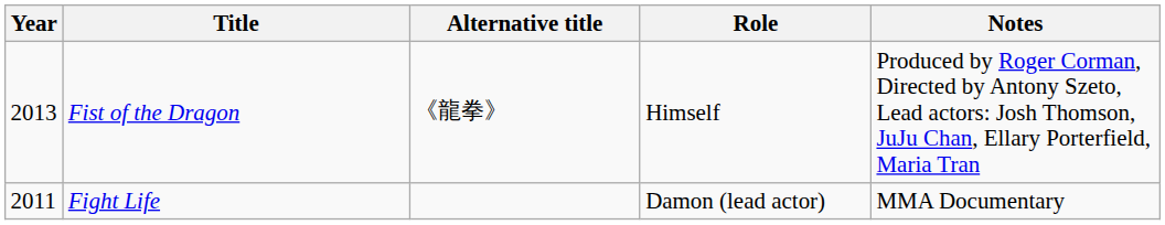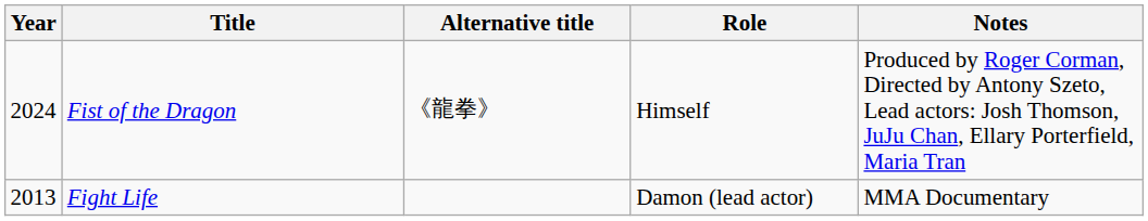 <table class="wikitable" width="800">
 <tr>
 <th width=5%>Year</th>
 <th width=30%>Title</th>
 <th width=20%>Alternative title</th>
 <th width=20%>Role</th>
 <th width=25%>Notes</th>
 </tr>
 <tr>
-<td>2013</td>
+<td>2024</td>
 <td><em><a href='#'>Fist of the Dragon</a></em></td>
 <td>《龍拳》</td>
 <td>Himself</td>
 <td>Produced by <a href='#'>Roger Corman</a>, Directed by Antony Szeto, Lead actors: Josh Thomson,  <a href='#'>JuJu Chan</a>, Ellary Porterfield, <a href='#'>Maria Tran</a></td>
 </tr>
 <tr>
-<td>2011</td>
+<td>2013</td>
 <td><em><a href='#'>Fight Life</a></em></td>
 <td></td>
 <td>Damon (lead actor)</td>
 <td>MMA Documentary</td>
 </tr>
 </table>
